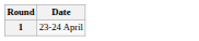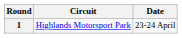 <table class=wikitable style=font-size:85%>
 <tr>
 <th>Round</th>
+<th>Circuit</th>
 <th>Date</th>
 </tr>
 <tr>
 <th>1</th>
+<td> <a href='#'>Highlands Motorsport Park</a></td>
 <td>23-24 April</td>
 </tr>
 </table>
